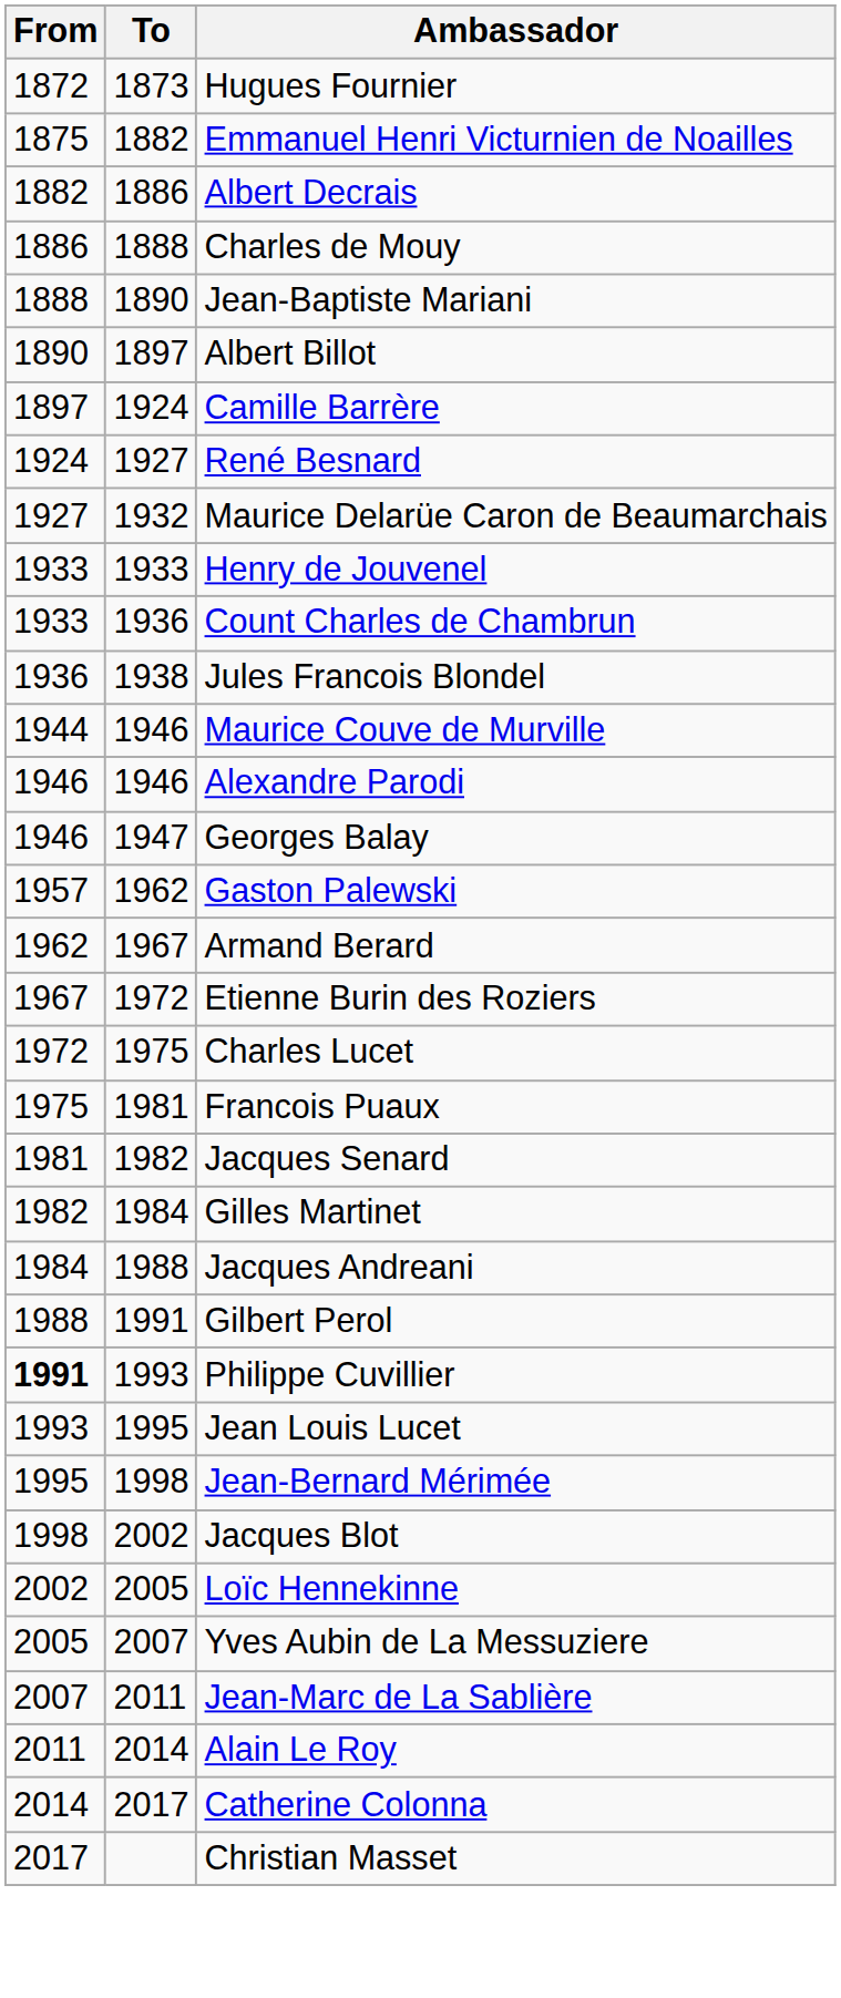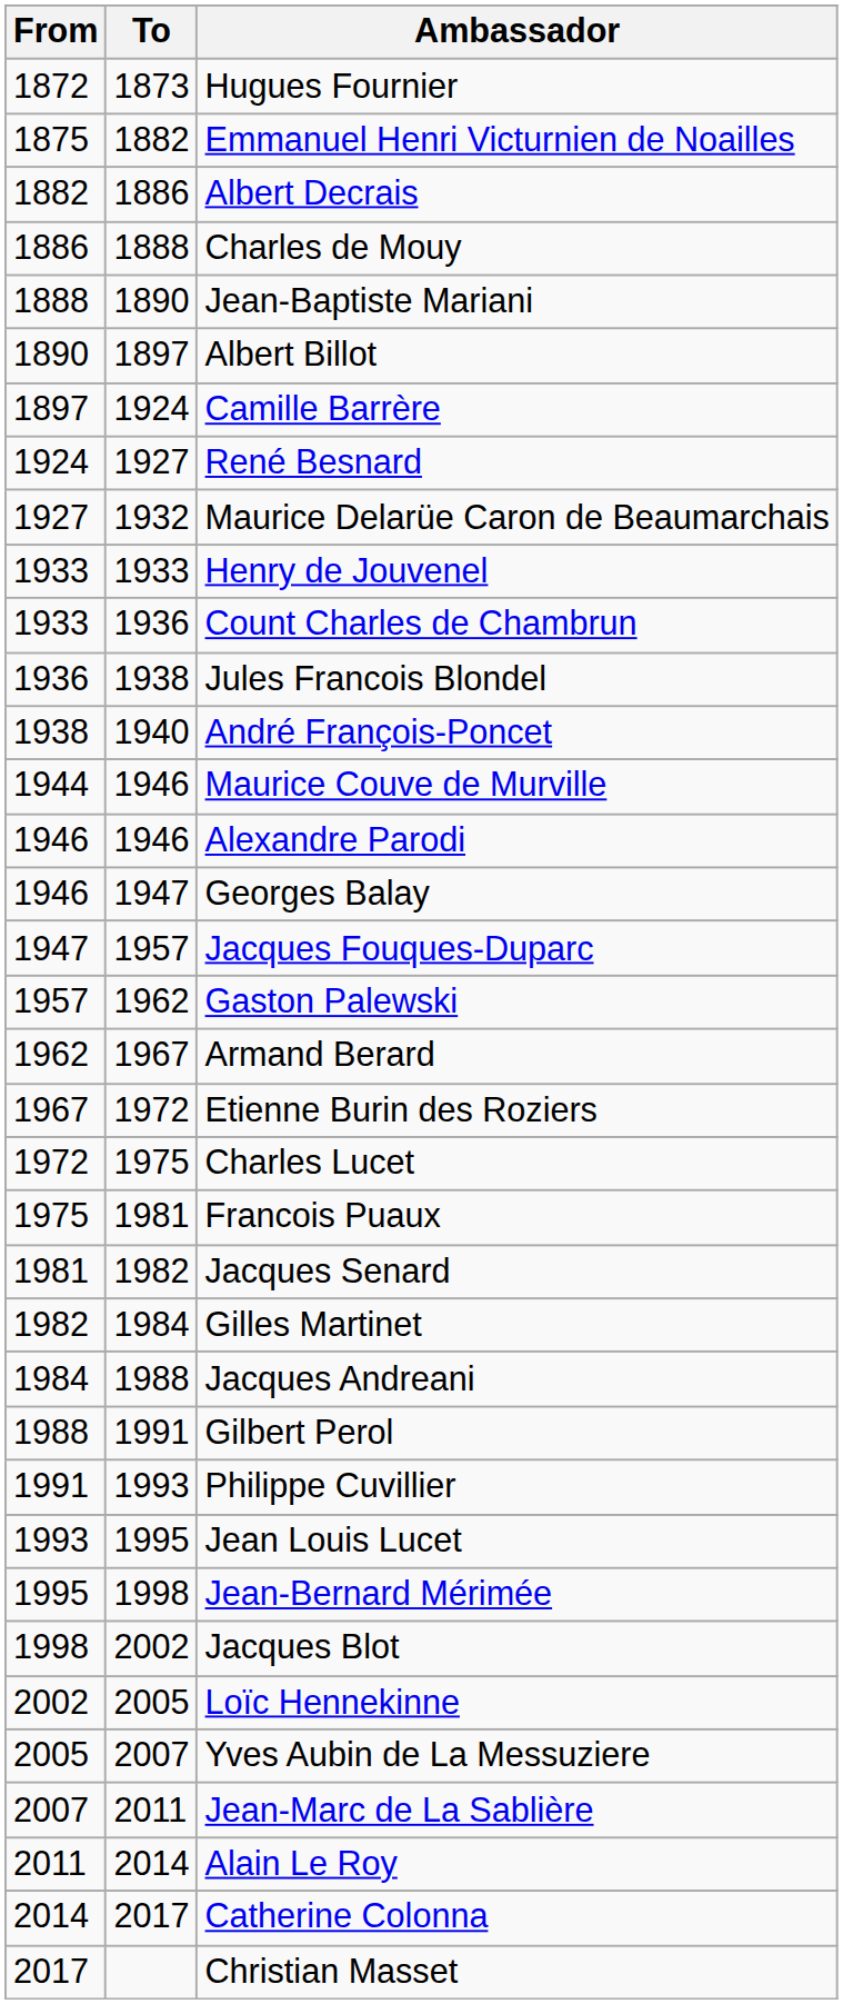 <table class="wikitable">
 <tr>
 <th>From</th>
 <th>To</th>
 <th>Ambassador</th>
 </tr>
 <tr>
 <td>1872</td>
 <td>1873</td>
 <td>Hugues Fournier</td>
 </tr>
 <tr>
 <td>1875</td>
 <td>1882</td>
 <td><a href='#'>Emmanuel Henri Victurnien de Noailles</a></td>
 </tr>
 <tr>
 <td>1882</td>
 <td>1886</td>
 <td><a href='#'>Albert Decrais</a></td>
 </tr>
 <tr>
 <td>1886</td>
 <td>1888</td>
 <td>Charles de Mouy</td>
 </tr>
 <tr>
 <td>1888</td>
 <td>1890</td>
 <td>Jean-Baptiste Mariani</td>
 </tr>
 <tr>
 <td>1890</td>
 <td>1897</td>
 <td>Albert Billot</td>
 </tr>
 <tr>
 <td>1897</td>
 <td>1924</td>
 <td><a href='#'>Camille Barrère</a></td>
 </tr>
 <tr>
 <td>1924</td>
 <td>1927</td>
 <td><a href='#'>René Besnard</a></td>
 </tr>
 <tr>
 <td>1927</td>
 <td>1932</td>
 <td>Maurice Delarüe Caron de Beaumarchais</td>
 </tr>
 <tr>
 <td>1933</td>
 <td>1933</td>
 <td><a href='#'>Henry de Jouvenel</a></td>
 </tr>
 <tr>
 <td>1933</td>
 <td>1936</td>
 <td><a href='#'>Count Charles de Chambrun</a></td>
 </tr>
 <tr>
 <td>1936</td>
 <td>1938</td>
 <td>Jules Francois Blondel</td>
 </tr>
 <tr>
+<td>1938</td>
+<td>1940</td>
+<td><a href='#'>André François-Poncet</a></td>
+</tr>
+<tr>
 <td>1944</td>
 <td>1946</td>
 <td><a href='#'>Maurice Couve de Murville</a></td>
 </tr>
 <tr>
 <td>1946</td>
 <td>1946</td>
 <td><a href='#'>Alexandre Parodi</a></td>
 </tr>
 <tr>
 <td>1946</td>
 <td>1947</td>
 <td>Georges Balay</td>
+</tr>
+<tr>
+<td>1947</td>
+<td>1957</td>
+<td><a href='#'>Jacques Fouques-Duparc</a></td>
 </tr>
 <tr>
 <td>1957</td>
 <td>1962</td>
 <td><a href='#'>Gaston Palewski</a></td>
 </tr>
 <tr>
 <td>1962</td>
 <td>1967</td>
 <td>Armand Berard</td>
 </tr>
 <tr>
 <td>1967</td>
 <td>1972</td>
 <td>Etienne Burin des Roziers</td>
 </tr>
 <tr>
 <td>1972</td>
 <td>1975</td>
 <td>Charles Lucet</td>
 </tr>
 <tr>
 <td>1975</td>
 <td>1981</td>
 <td>Francois Puaux</td>
 </tr>
 <tr>
 <td>1981</td>
 <td>1982</td>
 <td>Jacques Senard</td>
 </tr>
 <tr>
 <td>1982</td>
 <td>1984</td>
 <td>Gilles Martinet</td>
 </tr>
 <tr>
 <td>1984</td>
 <td>1988</td>
 <td>Jacques Andreani</td>
 </tr>
 <tr>
 <td>1988</td>
 <td>1991</td>
 <td>Gilbert Perol</td>
 </tr>
 <tr>
-<td><strong>1991</strong></td>
+<td>1991</td>
 <td>1993</td>
 <td>Philippe Cuvillier</td>
 </tr>
 <tr>
 <td>1993</td>
 <td>1995</td>
 <td>Jean Louis Lucet</td>
 </tr>
 <tr>
 <td>1995</td>
 <td>1998</td>
 <td><a href='#'>Jean-Bernard Mérimée</a></td>
 </tr>
 <tr>
 <td>1998</td>
 <td>2002</td>
 <td>Jacques Blot</td>
 </tr>
 <tr>
 <td>2002</td>
 <td>2005</td>
 <td><a href='#'>Loïc Hennekinne</a></td>
 </tr>
 <tr>
 <td>2005</td>
 <td>2007</td>
 <td>Yves Aubin de La Messuziere</td>
 </tr>
 <tr>
 <td>2007</td>
 <td>2011</td>
 <td><a href='#'>Jean-Marc de La Sablière</a></td>
 </tr>
 <tr>
 <td>2011</td>
 <td>2014</td>
 <td><a href='#'>Alain Le Roy</a></td>
 </tr>
 <tr>
 <td>2014</td>
 <td>2017</td>
 <td><a href='#'>Catherine Colonna</a></td>
 </tr>
 <tr>
 <td>2017</td>
 <td></td>
 <td>Christian Masset</td>
 </tr>
 </table>
